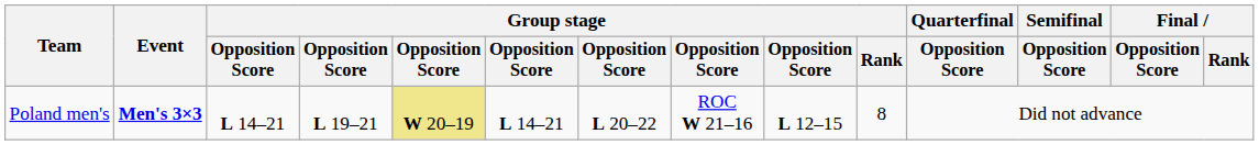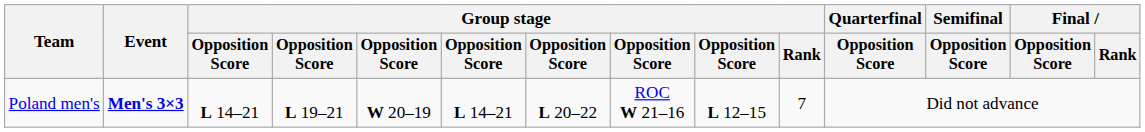 <table class="wikitable" style="text-align:center; font-size:90%">
 <tr>
 <th rowspan=2>Team</th>
 <th rowspan=2>Event</th>
 <th colspan=8>Group stage</th>
 <th>Quarterfinal</th>
 <th>Semifinal</th>
 <th colspan=2>Final / </th>
 </tr>
 <tr style="font-size:95%">
 <th>Opposition<br>Score</th>
 <th>Opposition<br>Score</th>
 <th>Opposition<br>Score</th>
 <th>Opposition<br>Score</th>
 <th>Opposition<br>Score</th>
 <th>Opposition<br>Score</th>
 <th>Opposition<br>Score</th>
 <th>Rank</th>
 <th>Opposition<br>Score</th>
 <th>Opposition<br>Score</th>
 <th>Opposition<br>Score</th>
 <th>Rank</th>
 </tr>
 <tr>
 <td align=left><a href='#'>Poland men's</a></td>
 <td align=left><strong><a href='#'>Men's 3×3</a></strong></td>
 <td><br><strong>L</strong> 14–21</td>
 <td><br><strong>L</strong> 19–21</td>
-<td style="background: khaki;"><br><strong>W</strong> 20–19</td>
+<td><br><strong>W</strong> 20–19</td>
 <td><br><strong>L</strong> 14–21</td>
 <td><br><strong>L</strong> 20–22</td>
 <td> <a href='#'>ROC</a><br><strong>W</strong> 21–16</td>
 <td><br><strong>L</strong> 12–15</td>
-<td>8</td>
+<td>7</td>
 <td colspan=4>Did not advance</td>
 </tr>
 </table>
